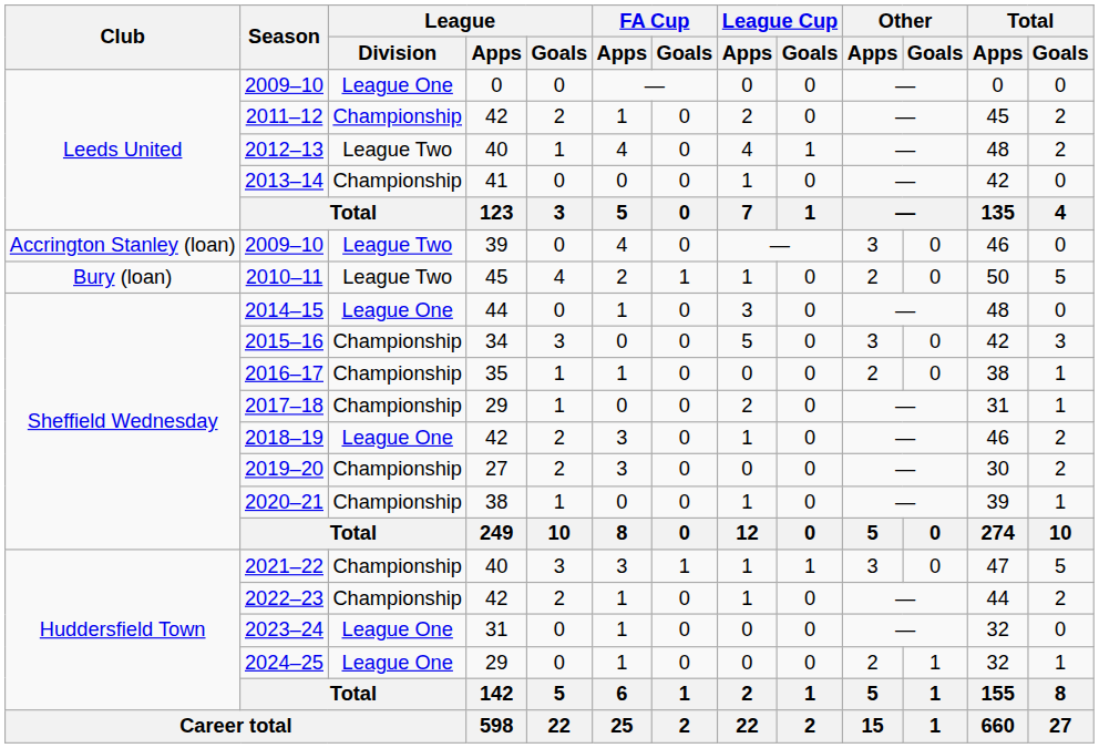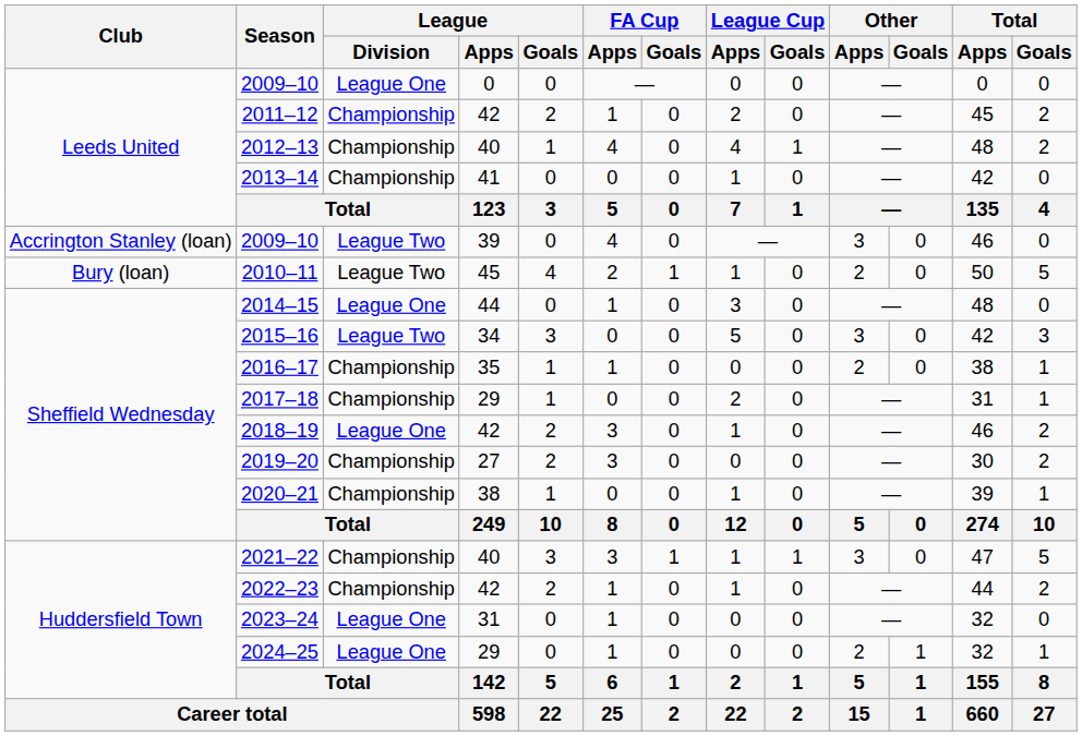 <table class=wikitable style=text-align:center>
 <tr>
 <th rowspan=2>Club</th>
 <th rowspan=2>Season</th>
 <th colspan=3>League</th>
 <th colspan=2><a href='#'>FA Cup</a></th>
 <th colspan=2><a href='#'>League Cup</a></th>
 <th colspan=2>Other</th>
 <th colspan=2>Total</th>
 </tr>
 <tr>
 <th>Division</th>
 <th>Apps</th>
 <th>Goals</th>
 <th>Apps</th>
 <th>Goals</th>
 <th>Apps</th>
 <th>Goals</th>
 <th>Apps</th>
 <th>Goals</th>
 <th>Apps</th>
 <th>Goals</th>
 </tr>
 <tr>
 <td rowspan=5><a href='#'>Leeds United</a></td>
 <td><a href='#'>2009–10</a></td>
 <td><a href='#'>League One</a></td>
 <td>0</td>
 <td>0</td>
 <td colspan=2>—</td>
 <td>0</td>
 <td>0</td>
 <td colspan=2>—</td>
 <td>0</td>
 <td>0</td>
 </tr>
 <tr>
 <td><a href='#'>2011–12</a></td>
 <td><a href='#'>Championship</a></td>
 <td>42</td>
 <td>2</td>
 <td>1</td>
 <td>0</td>
 <td>2</td>
 <td>0</td>
 <td colspan=2>—</td>
 <td>45</td>
 <td>2</td>
 </tr>
 <tr>
 <td><a href='#'>2012–13</a></td>
-<td>League Two</td>
+<td>Championship</td>
 <td>40</td>
 <td>1</td>
 <td>4</td>
 <td>0</td>
 <td>4</td>
 <td>1</td>
 <td colspan=2>—</td>
 <td>48</td>
 <td>2</td>
 </tr>
 <tr>
 <td><a href='#'>2013–14</a></td>
 <td>Championship</td>
 <td>41</td>
 <td>0</td>
 <td>0</td>
 <td>0</td>
 <td>1</td>
 <td>0</td>
 <td colspan=2>—</td>
 <td>42</td>
 <td>0</td>
 </tr>
 <tr>
 <th colspan=2>Total</th>
 <th>123</th>
 <th>3</th>
 <th>5</th>
 <th>0</th>
 <th>7</th>
 <th>1</th>
 <th colspan=2>—</th>
 <th>135</th>
 <th>4</th>
 </tr>
 <tr>
 <td><a href='#'>Accrington Stanley</a> (loan)</td>
 <td><a href='#'>2009–10</a></td>
 <td><a href='#'>League Two</a></td>
 <td>39</td>
 <td>0</td>
 <td>4</td>
 <td>0</td>
 <td colspan=2>—</td>
 <td>3</td>
 <td>0</td>
 <td>46</td>
 <td>0</td>
 </tr>
 <tr>
 <td><a href='#'>Bury</a> (loan)</td>
 <td><a href='#'>2010–11</a></td>
 <td>League Two</td>
 <td>45</td>
 <td>4</td>
 <td>2</td>
 <td>1</td>
 <td>1</td>
 <td>0</td>
 <td>2</td>
 <td>0</td>
 <td>50</td>
 <td>5</td>
 </tr>
 <tr>
 <td rowspan=8><a href='#'>Sheffield Wednesday</a></td>
 <td><a href='#'>2014–15</a></td>
 <td><a href='#'>League One</a></td>
 <td>44</td>
 <td>0</td>
 <td>1</td>
 <td>0</td>
 <td>3</td>
 <td>0</td>
 <td colspan=2>—</td>
 <td>48</td>
 <td>0</td>
 </tr>
 <tr>
 <td><a href='#'>2015–16</a></td>
-<td>Championship</td>
+<td><a href='#'>League Two</a></td>
 <td>34</td>
 <td>3</td>
 <td>0</td>
 <td>0</td>
 <td>5</td>
 <td>0</td>
 <td>3</td>
 <td>0</td>
 <td>42</td>
 <td>3</td>
 </tr>
 <tr>
 <td><a href='#'>2016–17</a></td>
 <td>Championship</td>
 <td>35</td>
 <td>1</td>
 <td>1</td>
 <td>0</td>
 <td>0</td>
 <td>0</td>
 <td>2</td>
 <td>0</td>
 <td>38</td>
 <td>1</td>
 </tr>
 <tr>
 <td><a href='#'>2017–18</a></td>
 <td>Championship</td>
 <td>29</td>
 <td>1</td>
 <td>0</td>
 <td>0</td>
 <td>2</td>
 <td>0</td>
 <td colspan=2>—</td>
 <td>31</td>
 <td>1</td>
 </tr>
 <tr>
 <td><a href='#'>2018–19</a></td>
 <td><a href='#'>League One</a></td>
 <td>42</td>
 <td>2</td>
 <td>3</td>
 <td>0</td>
 <td>1</td>
 <td>0</td>
 <td colspan=2>—</td>
 <td>46</td>
 <td>2</td>
 </tr>
 <tr>
 <td><a href='#'>2019–20</a></td>
 <td>Championship</td>
 <td>27</td>
 <td>2</td>
 <td>3</td>
 <td>0</td>
 <td>0</td>
 <td>0</td>
 <td colspan=2>—</td>
 <td>30</td>
 <td>2</td>
 </tr>
 <tr>
 <td><a href='#'>2020–21</a></td>
 <td>Championship</td>
 <td>38</td>
 <td>1</td>
 <td>0</td>
 <td>0</td>
 <td>1</td>
 <td>0</td>
 <td colspan=2>—</td>
 <td>39</td>
 <td>1</td>
 </tr>
 <tr>
 <th colspan=2>Total</th>
 <th>249</th>
 <th>10</th>
 <th>8</th>
 <th>0</th>
 <th>12</th>
 <th>0</th>
 <th>5</th>
 <th>0</th>
 <th>274</th>
 <th>10</th>
 </tr>
 <tr>
 <td rowspan="5"><a href='#'>Huddersfield Town</a></td>
 <td><a href='#'>2021–22</a></td>
 <td>Championship</td>
 <td>40</td>
 <td>3</td>
 <td>3</td>
 <td>1</td>
 <td>1</td>
 <td>1</td>
 <td>3</td>
 <td>0</td>
 <td>47</td>
 <td>5</td>
 </tr>
 <tr>
 <td><a href='#'>2022–23</a></td>
 <td>Championship</td>
 <td>42</td>
 <td>2</td>
 <td>1</td>
 <td>0</td>
 <td>1</td>
 <td>0</td>
 <td colspan="2">—</td>
 <td>44</td>
 <td>2</td>
 </tr>
 <tr>
 <td><a href='#'>2023–24</a></td>
 <td><a href='#'>League One</a></td>
 <td>31</td>
 <td>0</td>
 <td>1</td>
 <td>0</td>
 <td>0</td>
 <td>0</td>
 <td colspan="2">—</td>
 <td>32</td>
 <td>0</td>
 </tr>
 <tr>
 <td><a href='#'>2024–25</a></td>
 <td><a href='#'>League One</a></td>
 <td>29</td>
 <td>0</td>
 <td>1</td>
 <td>0</td>
 <td>0</td>
 <td>0</td>
 <td>2</td>
 <td>1</td>
 <td>32</td>
 <td>1</td>
 </tr>
 <tr>
 <th colspan="2">Total</th>
 <th>142</th>
 <th>5</th>
 <th>6</th>
 <th>1</th>
 <th>2</th>
 <th>1</th>
 <th>5</th>
 <th>1</th>
 <th>155</th>
 <th>8</th>
 </tr>
 <tr>
 <th colspan="3">Career total</th>
 <th>598</th>
 <th>22</th>
 <th>25</th>
 <th>2</th>
 <th>22</th>
 <th>2</th>
 <th>15</th>
 <th>1</th>
 <th>660</th>
 <th>27</th>
 </tr>
 </table>
